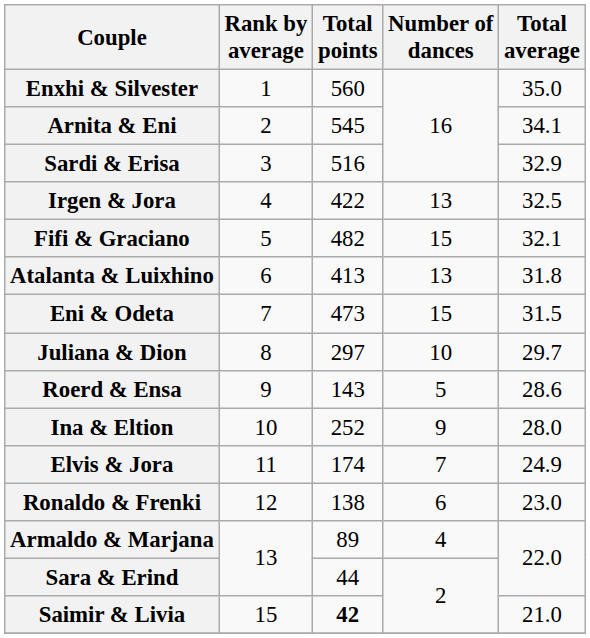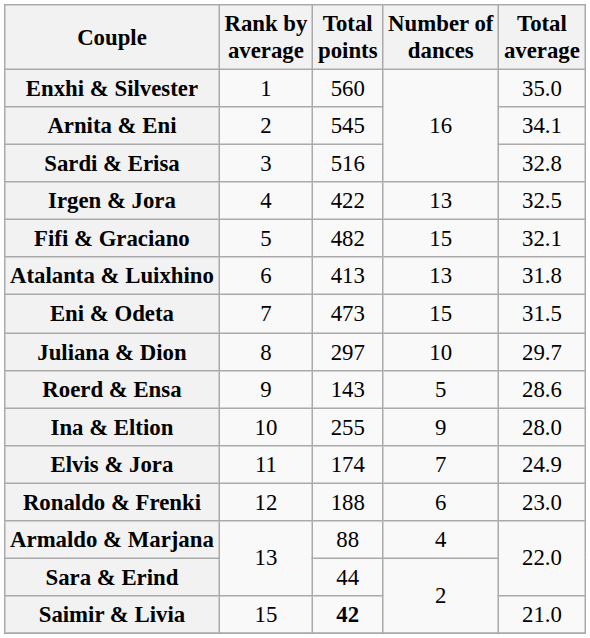 <table class="wikitable sortable" style="text-align:center; font-size:95%">
 <tr>
 <th scope="col">Couple</th>
 <th scope="col">Rank by<br>average</th>
 <th scope="col">Total<br>points</th>
 <th scope="col">Number of<br>dances</th>
 <th scope="col">Total<br>average</th>
 </tr>
 <tr>
 <th scope="row">Enxhi & Silvester</th>
 <td>1</td>
 <td>560</td>
 <td rowspan="3">16</td>
 <td>35.0</td>
 </tr>
 <tr>
 <th scope="row">Arnita & Eni</th>
 <td>2</td>
 <td>545</td>
 <td>34.1</td>
 </tr>
 <tr>
 <th scope="row">Sardi & Erisa</th>
 <td>3</td>
 <td>516</td>
-<td>32.9</td>
+<td>32.8</td>
 </tr>
 <tr>
 <th scope="row">Irgen & Jora</th>
 <td>4</td>
 <td>422</td>
 <td>13</td>
 <td>32.5</td>
 </tr>
 <tr>
 <th scope="row">Fifi & Graciano</th>
 <td>5</td>
 <td>482</td>
 <td>15</td>
 <td>32.1</td>
 </tr>
 <tr>
 <th scope="row">Atalanta & Luixhino</th>
 <td>6</td>
 <td>413</td>
 <td>13</td>
 <td>31.8</td>
 </tr>
 <tr>
 <th scope="row">Eni & Odeta</th>
 <td>7</td>
 <td>473</td>
 <td>15</td>
 <td>31.5</td>
 </tr>
 <tr>
 <th scope="row">Juliana & Dion</th>
 <td>8</td>
 <td>297</td>
 <td>10</td>
 <td>29.7</td>
 </tr>
 <tr>
 <th scope="row">Roerd & Ensa</th>
 <td>9</td>
 <td>143</td>
 <td>5</td>
 <td>28.6</td>
 </tr>
 <tr>
 <th scope="row">Ina & Eltion</th>
 <td>10</td>
-<td>252</td>
+<td>255</td>
 <td>9</td>
 <td>28.0</td>
 </tr>
 <tr>
 <th scope="row">Elvis & Jora</th>
 <td>11</td>
 <td>174</td>
 <td>7</td>
 <td>24.9</td>
 </tr>
 <tr>
 <th scope="row">Ronaldo & Frenki</th>
 <td>12</td>
-<td>138</td>
+<td>188</td>
 <td>6</td>
 <td>23.0</td>
 </tr>
 <tr>
 <th scope="row">Armaldo & Marjana</th>
 <td rowspan="2">13</td>
-<td>89</td>
+<td>88</td>
 <td>4</td>
 <td rowspan="2">22.0</td>
 </tr>
 <tr>
 <th scope="row">Sara & Erind</th>
 <td>44</td>
 <td rowspan="2">2</td>
 </tr>
 <tr>
 <th scope="row">Saimir & Livia</th>
 <td>15</td>
 <td><strong>42</strong></td>
 <td>21.0</td>
 </tr>
 <tr>
 </tr>
 </table>
